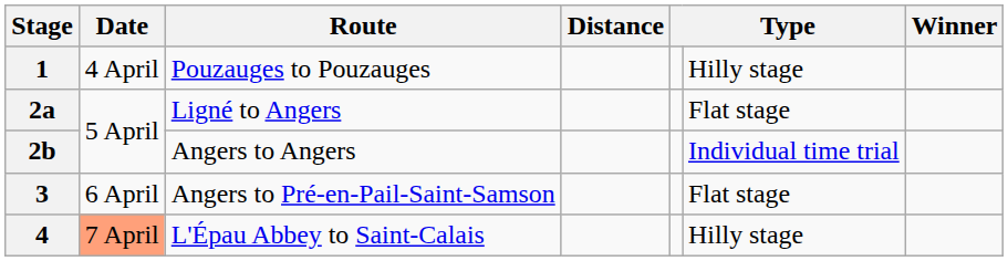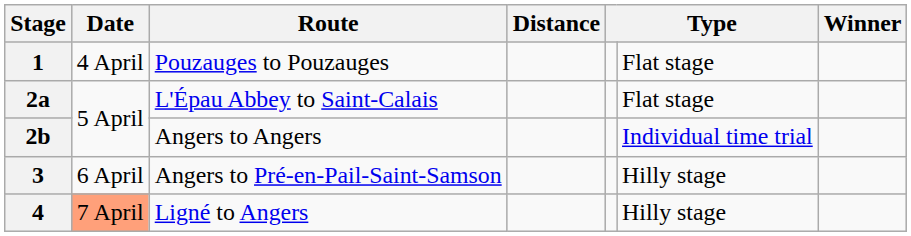 <table class="wikitable">
 <tr>
 <th scope="col">Stage</th>
 <th scope="col">Date</th>
 <th scope="col">Route</th>
 <th scope="col">Distance</th>
 <th colspan="2" scope="col">Type</th>
 <th scope="col">Winner</th>
 </tr>
 <tr>
 <th scope="row">1</th>
 <td>4 April</td>
 <td><a href='#'>Pouzauges</a> to Pouzauges</td>
 <td style="text-align:center;"></td>
 <td></td>
-<td>Hilly stage</td>
+<td>Flat stage</td>
 <td></td>
 </tr>
 <tr>
 <th scope="row">2a</th>
 <td rowspan=2>5 April</td>
-<td><a href='#'>Ligné</a> to <a href='#'>Angers</a></td>
+<td><a href='#'>L'Épau Abbey</a> to <a href='#'>Saint-Calais</a></td>
 <td style="text-align:center;"></td>
 <td></td>
 <td>Flat stage</td>
 <td></td>
 </tr>
 <tr>
 <th scope="row">2b</th>
 <td>Angers to Angers</td>
 <td style="text-align:center;"></td>
 <td></td>
 <td><a href='#'>Individual time trial</a></td>
 <td></td>
 </tr>
 <tr>
 <th scope="row">3</th>
 <td>6 April</td>
 <td>Angers to <a href='#'>Pré-en-Pail-Saint-Samson</a></td>
 <td style="text-align:center;"></td>
 <td></td>
-<td>Flat stage</td>
+<td>Hilly stage</td>
 <td></td>
 </tr>
 <tr>
 <th scope="row">4</th>
 <td style="background: lightsalmon;">7 April</td>
-<td><a href='#'>L'Épau Abbey</a> to <a href='#'>Saint-Calais</a></td>
+<td><a href='#'>Ligné</a> to <a href='#'>Angers</a></td>
 <td style="text-align:center;"></td>
 <td></td>
 <td>Hilly stage</td>
 <td></td>
 </tr>
 </table>
